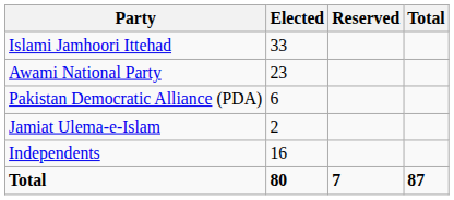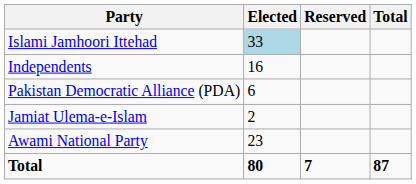 <table class="wikitable">
 <tr>
 <th>Party</th>
 <th>Elected</th>
 <th>Reserved</th>
 <th>Total</th>
 </tr>
 <tr>
 <td><a href='#'>Islami Jamhoori Ittehad</a></td>
-<td>33</td>
+<td style="background: lightblue;">33</td>
 <td></td>
 <td></td>
 </tr>
 <tr>
-<td><a href='#'>Awami National Party</a></td>
-<td>23</td>
+<td><a href='#'>Independents</a></td>
+<td>16</td>
 <td></td>
 <td></td>
 </tr>
 <tr>
 <td><a href='#'>Pakistan Democratic Alliance</a> (PDA)</td>
 <td>6</td>
 <td></td>
 <td></td>
 </tr>
 <tr>
 <td><a href='#'>Jamiat Ulema-e-Islam</a></td>
 <td>2</td>
 <td></td>
 <td></td>
 </tr>
 <tr>
-<td><a href='#'>Independents</a></td>
-<td>16</td>
+<td><a href='#'>Awami National Party</a></td>
+<td>23</td>
 <td></td>
 <td></td>
 </tr>
 <tr>
 <td><strong>Total</strong></td>
 <td><strong>80</strong></td>
 <td><strong>7</strong></td>
 <td><strong>87</strong></td>
 </tr>
 </table>
